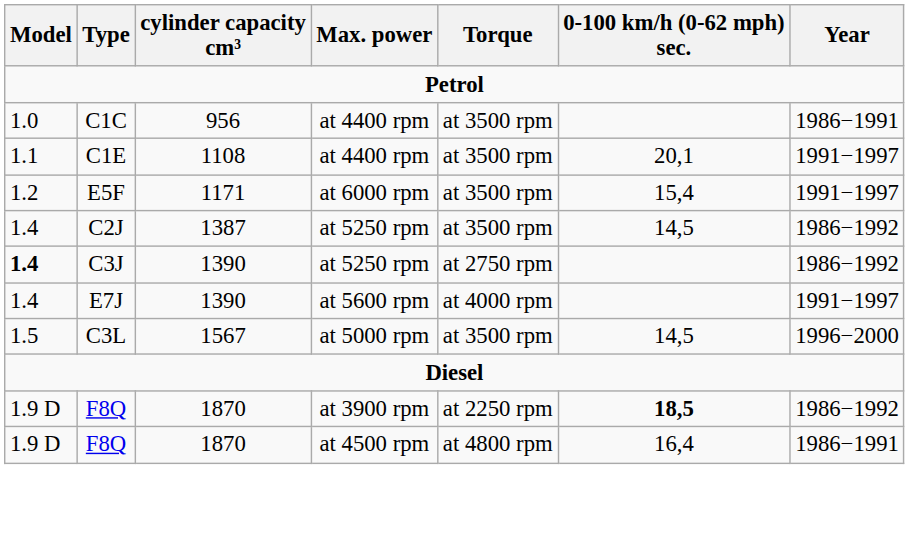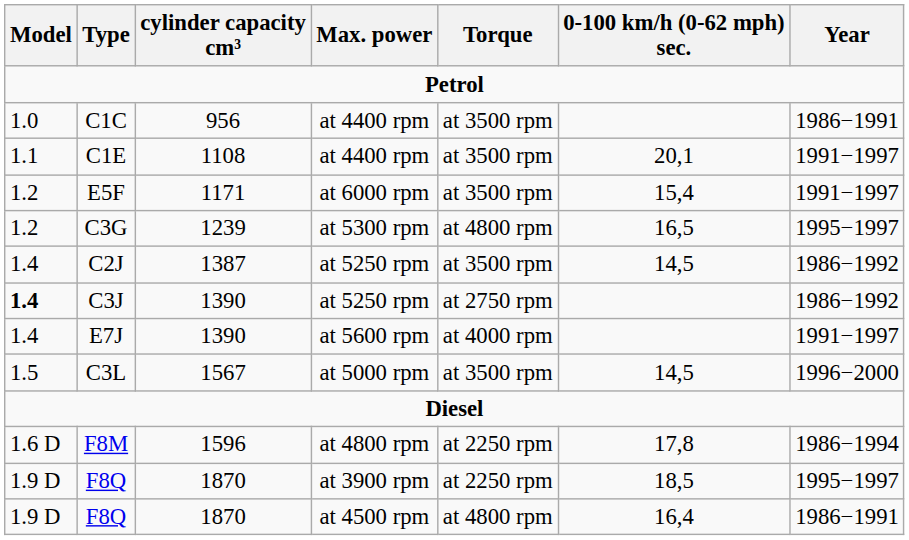 <table class="wikitable" style="text-align:center">
 <tr>
 <th>Model</th>
 <th>Type</th>
 <th>cylinder capacity<br>cm³</th>
 <th>Max. power</th>
 <th>Torque</th>
 <th>0-100 km/h (0-62 mph)<br>sec.</th>
 <th>Year</th>
 </tr>
 <tr>
 <td colspan="7"><strong>Petrol</strong></td>
 </tr>
 <tr>
 <td align="left">1.0</td>
 <td>C1C</td>
 <td>956</td>
 <td> at 4400 rpm</td>
 <td> at 3500 rpm</td>
 <td></td>
 <td>1986−1991</td>
 </tr>
 <tr>
 <td align="left">1.1</td>
 <td>C1E</td>
 <td>1108</td>
 <td> at 4400 rpm</td>
 <td> at 3500 rpm</td>
 <td>20,1</td>
 <td>1991−1997</td>
 </tr>
 <tr>
 <td align="left">1.2</td>
 <td>E5F</td>
 <td>1171</td>
 <td> at 6000 rpm</td>
 <td> at 3500 rpm</td>
 <td>15,4</td>
 <td>1991−1997</td>
 </tr>
 <tr>
+<td align="left">1.2</td>
+<td>C3G</td>
+<td>1239</td>
+<td> at 5300 rpm</td>
+<td> at 4800 rpm</td>
+<td>16,5</td>
+<td>1995−1997</td>
+</tr>
+<tr>
 <td align="left">1.4</td>
 <td>C2J</td>
 <td>1387</td>
 <td> at 5250 rpm</td>
 <td> at 3500 rpm</td>
 <td>14,5</td>
 <td>1986−1992</td>
 </tr>
 <tr>
 <td align="left"><strong>1.4</strong></td>
 <td>C3J</td>
 <td>1390</td>
 <td> at 5250 rpm</td>
 <td> at 2750 rpm</td>
 <td></td>
 <td>1986−1992</td>
 </tr>
 <tr>
 <td align="left">1.4</td>
 <td>E7J</td>
 <td>1390</td>
 <td> at 5600 rpm</td>
 <td> at 4000 rpm</td>
 <td></td>
 <td>1991−1997</td>
 </tr>
 <tr>
 <td align="left">1.5</td>
 <td>C3L</td>
 <td>1567</td>
 <td> at 5000 rpm</td>
 <td> at 3500 rpm</td>
 <td>14,5</td>
 <td>1996−2000</td>
 </tr>
 <tr>
 <td colspan="7"><strong>Diesel</strong></td>
 </tr>
 <tr>
+<td align="left">1.6 D</td>
+<td><a href='#'>F8M</a></td>
+<td>1596</td>
+<td> at 4800 rpm</td>
+<td> at 2250 rpm</td>
+<td>17,8</td>
+<td>1986−1994</td>
+</tr>
+<tr>
 <td align="left">1.9 D</td>
 <td><a href='#'>F8Q</a></td>
 <td>1870</td>
 <td> at 3900 rpm</td>
 <td> at 2250 rpm</td>
-<td><strong>18,5</strong></td>
-<td>1986−1992</td>
+<td>18,5</td>
+<td>1995−1997</td>
 </tr>
 <tr>
 <td align="left">1.9 D</td>
 <td><a href='#'>F8Q</a></td>
 <td>1870</td>
 <td> at 4500 rpm</td>
 <td> at 4800 rpm</td>
 <td>16,4</td>
 <td>1986−1991</td>
 </tr>
 </table>
